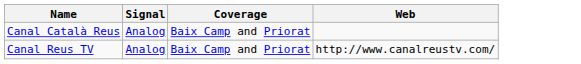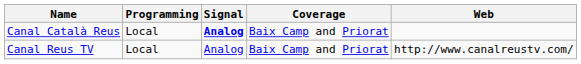 <table class="wikitable">
 <tr>
 <th>Name</th>
+<th>Programming</th>
 <th>Signal</th>
 <th>Coverage</th>
 <th>Web</th>
 </tr>
 <tr>
 <td><a href='#'>Canal Català Reus</a></td>
-<td><a href='#'>Analog</a></td>
+<td>Local</td>
+<td><strong><a href='#'>Analog</a></strong></td>
 <td><a href='#'>Baix Camp</a> and <a href='#'>Priorat</a></td>
 <td></td>
 </tr>
 <tr>
 <td><a href='#'>Canal Reus TV</a></td>
+<td>Local</td>
 <td><a href='#'>Analog</a></td>
 <td><a href='#'>Baix Camp</a> and <a href='#'>Priorat</a></td>
 <td>http://www.canalreustv.com/</td>
 </tr>
 </table>
